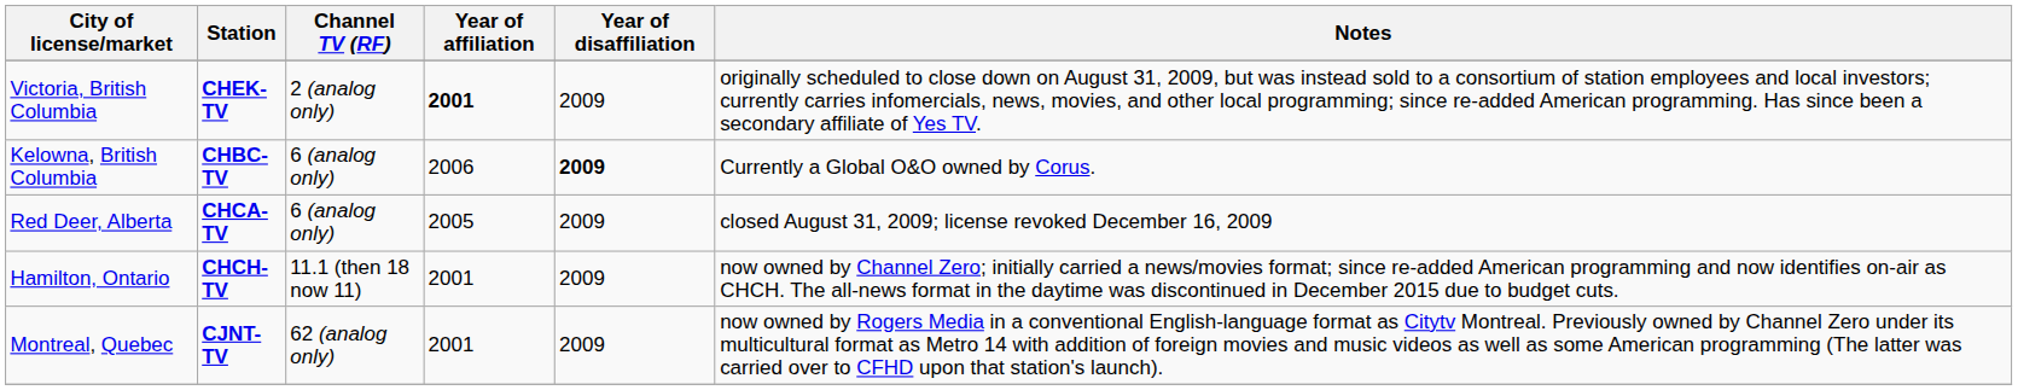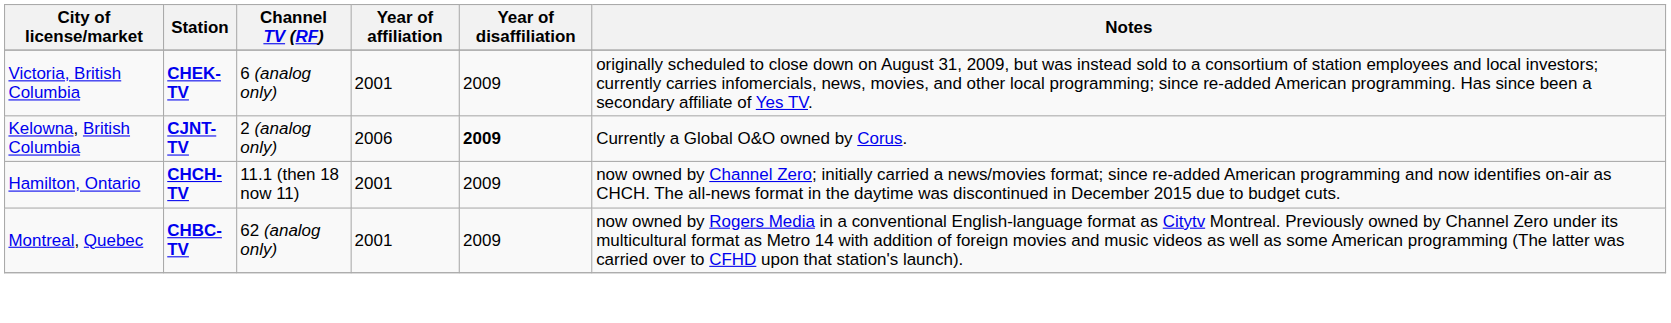 <table class="wikitable">
 <tr>
 <th>City of license/market</th>
 <th>Station</th>
 <th>Channel<br><em><a href='#'>TV</a> (<a href='#'>RF</a>)</em></th>
 <th>Year of affiliation</th>
 <th>Year of disaffiliation</th>
 <th>Notes</th>
 </tr>
 <tr style="vertical-align: top; text-align: left;">
 </tr>
 <tr>
 <td><a href='#'>Victoria, British Columbia</a></td>
 <td><strong><a href='#'>CHEK-TV</a></strong></td>
-<td>2 <em>(analog only)</em></td>
-<td><strong>2001</strong></td>
+<td>6 <em>(analog only)</em></td>
+<td>2001</td>
 <td>2009</td>
 <td>originally scheduled to close down on August 31, 2009, but was instead sold to a consortium of station employees and local investors; currently carries infomercials, news, movies, and other local programming; since re-added American programming. Has since been a secondary affiliate of <a href='#'>Yes TV</a>.</td>
 </tr>
 <tr>
 <td><a href='#'>Kelowna</a>, <a href='#'>British Columbia</a></td>
-<td><strong><a href='#'>CHBC-TV</a></strong></td>
-<td>6 <em>(analog only)</em></td>
+<td><strong><a href='#'>CJNT-TV</a></strong></td>
+<td>2 <em>(analog only)</em></td>
 <td>2006</td>
 <td><strong>2009</strong></td>
 <td>Currently a Global O&O owned by <a href='#'>Corus</a>.</td>
-</tr>
-<tr>
-<td><a href='#'>Red Deer, Alberta</a></td>
-<td><strong><a href='#'>CHCA-TV</a></strong></td>
-<td>6 <em>(analog only)</em></td>
-<td>2005</td>
-<td>2009</td>
-<td>closed August 31, 2009; license revoked December 16, 2009</td>
 </tr>
 <tr>
 <td><a href='#'>Hamilton, Ontario</a></td>
 <td><strong><a href='#'>CHCH-TV</a></strong></td>
 <td>11.1 (then 18 now 11)</td>
 <td>2001</td>
 <td>2009</td>
 <td>now owned by <a href='#'>Channel Zero</a>; initially carried a news/movies format; since re-added American programming and now identifies on-air as CHCH. The all-news format in the daytime was discontinued in December 2015 due to budget cuts.</td>
 </tr>
 <tr>
 <td><a href='#'>Montreal</a>, <a href='#'>Quebec</a></td>
-<td><strong><a href='#'>CJNT-TV</a></strong></td>
+<td><strong><a href='#'>CHBC-TV</a></strong></td>
 <td>62 <em>(analog only)</em></td>
 <td>2001</td>
 <td>2009</td>
 <td>now owned by <a href='#'>Rogers Media</a> in a conventional English-language format as <a href='#'>Citytv</a> Montreal. Previously owned by Channel Zero under its multicultural format as Metro 14 with addition of foreign movies and music videos as well as some American programming (The latter was carried over to <a href='#'>CFHD</a> upon that station's launch).</td>
 </tr>
 <tr>
 </tr>
 </table>
